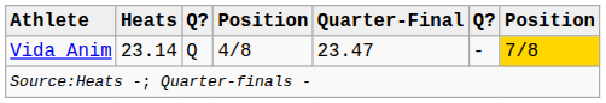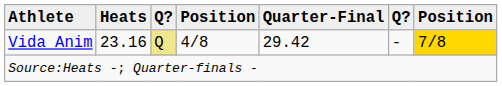 <table class="wikitable">
 <tr>
 <td !align="center" bgcolor="efefef"><strong>Athlete</strong></td>
 <td !align="center" bgcolor="efefef"><strong>Heats</strong></td>
 <td !align="center" bgcolor="efefef"><strong>Q?</strong></td>
 <td !align="center" bgcolor="efefef"><strong>Position</strong></td>
 <td !align="center" bgcolor="efefef"><strong>Quarter-Final</strong></td>
 <td !align="center" bgcolor="efefef"><strong>Q?</strong></td>
 <td !align="center" bgcolor="efefef"><strong>Position</strong></td>
 </tr>
 <tr>
 <td><a href='#'>Vida Anim</a></td>
-<td>23.14</td>
-<td>Q</td>
+<td>23.16</td>
+<td style="background: khaki;">Q</td>
 <td>4/8</td>
-<td>23.47</td>
+<td>29.42</td>
 <td>-</td>
 <td style="background: gold;">7/8</td>
 </tr>
 <tr>
 <td colspan=9;><small><em>Source:Heats -</em>; <em>Quarter-finals</em> -</small></td>
 </tr>
 </table>
